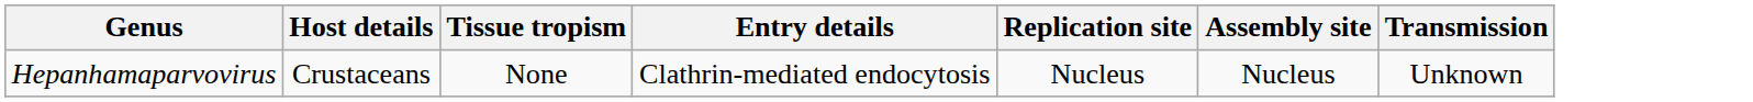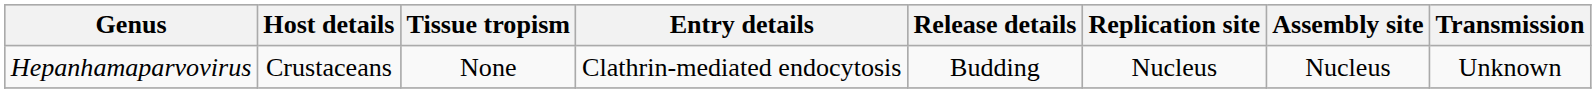 <table class="wikitable sortable" style="text-align:center">
 <tr>
 <th>Genus</th>
 <th>Host details</th>
 <th>Tissue tropism</th>
 <th>Entry details</th>
+<th>Release details</th>
 <th>Replication site</th>
 <th>Assembly site</th>
 <th>Transmission</th>
 </tr>
 <tr>
 <td><em>Hepanhamaparvovirus</em></td>
 <td>Crustaceans</td>
 <td>None</td>
 <td>Clathrin-mediated endocytosis</td>
+<td>Budding</td>
 <td>Nucleus</td>
 <td>Nucleus</td>
 <td>Unknown</td>
 </tr>
 </table>
